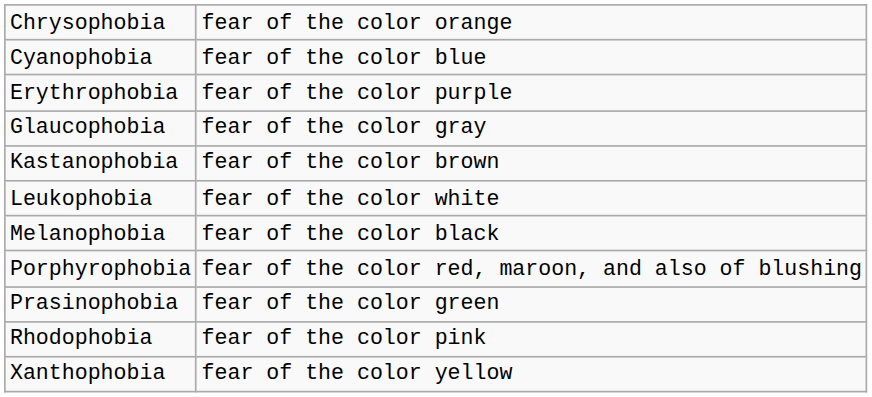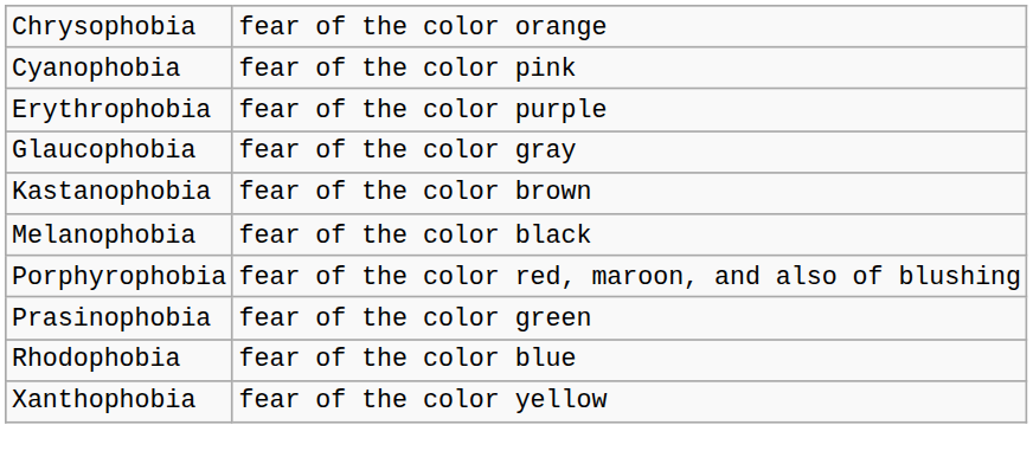 <table class="wikitable mw-collapsible">
 <tr>
 <td>Chrysophobia</td>
 <td>fear of the color orange</td>
 </tr>
 <tr>
 <td>Cyanophobia</td>
-<td>fear of the color blue</td>
+<td>fear of the color pink</td>
 </tr>
 <tr>
 <td>Erythrophobia</td>
 <td>fear of the color purple</td>
 </tr>
 <tr>
 <td>Glaucophobia</td>
 <td>fear of the color gray</td>
 </tr>
 <tr>
 <td>Kastanophobia</td>
 <td>fear of the color brown</td>
-</tr>
-<tr>
-<td>Leukophobia</td>
-<td>fear of the color white</td>
 </tr>
 <tr>
 <td>Melanophobia</td>
 <td>fear of the color black</td>
 </tr>
 <tr>
 <td>Porphyrophobia</td>
 <td>fear of the color red, maroon, and  also of blushing</td>
 </tr>
 <tr>
 <td>Prasinophobia</td>
 <td>fear of the color green</td>
 </tr>
 <tr>
 <td>Rhodophobia</td>
-<td>fear of the color pink</td>
+<td>fear of the color blue</td>
 </tr>
 <tr>
 <td>Xanthophobia</td>
 <td>fear of the color yellow</td>
 </tr>
 </table>
